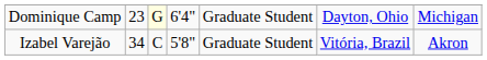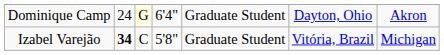 <table class="wikitable sortable" border="1" style="text-align: center;">
 <tr align=center>
 </tr>
 <tr>
 <td>Dominique Camp</td>
-<td>23</td>
+<td>24</td>
 <td style="background: lightyellow;">G</td>
 <td>6'4"</td>
 <td>Graduate Student</td>
 <td><a href='#'>Dayton, Ohio</a></td>
-<td><a href='#'>Michigan</a></td>
+<td><a href='#'>Akron</a></td>
 </tr>
 <tr>
 <td>Izabel Varejão</td>
-<td>34</td>
+<td><strong>34</strong></td>
 <td>C</td>
 <td>5'8"</td>
 <td>Graduate Student</td>
 <td><a href='#'>Vitória, Brazil</a></td>
-<td><a href='#'>Akron</a></td>
+<td><a href='#'>Michigan</a></td>
 </tr>
 </table>
